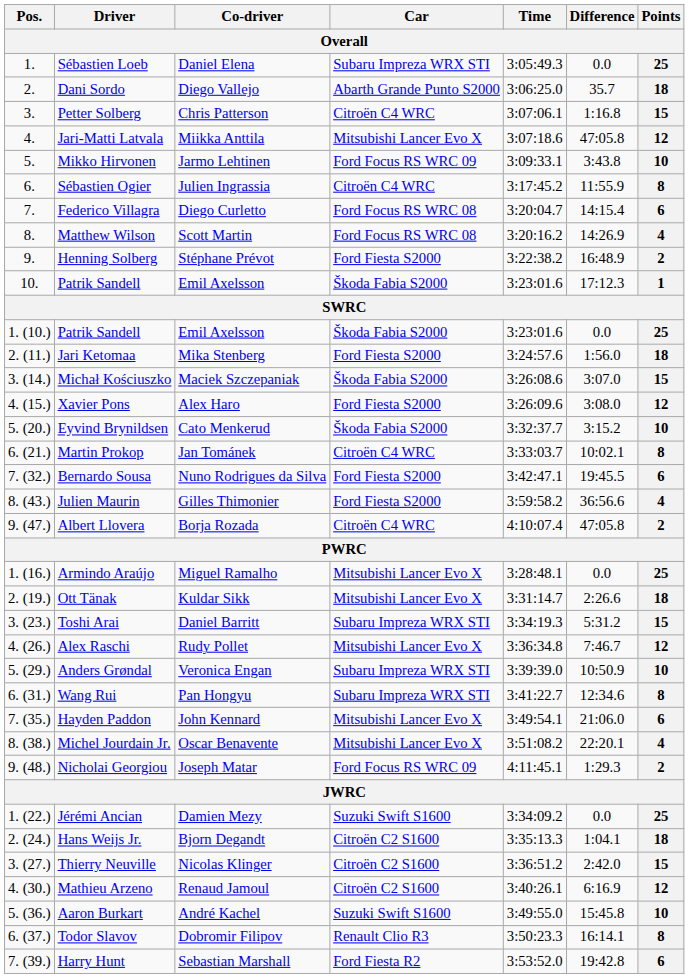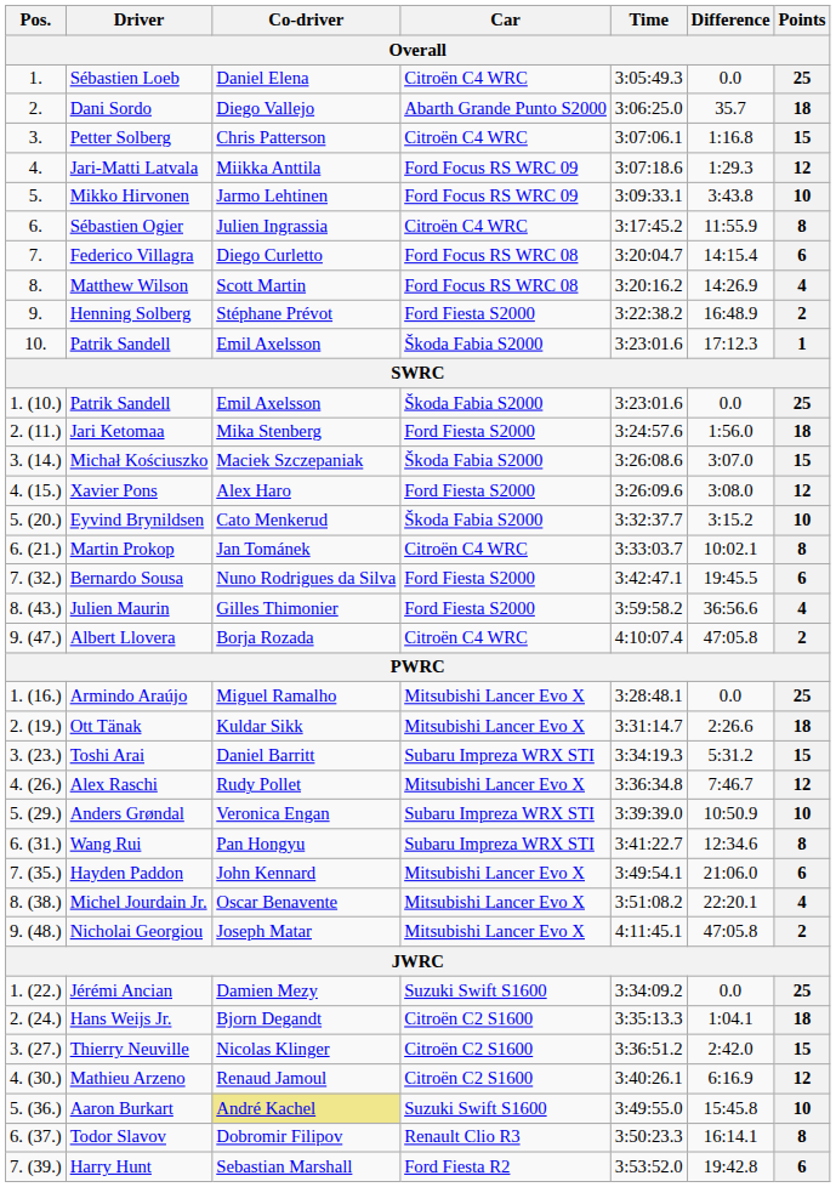 <table class="wikitable" style="text-align: center; font-size: 90%; max-width: 950px;">
 <tr>
 <th>Pos.</th>
 <th>Driver</th>
 <th>Co-driver</th>
 <th>Car</th>
 <th>Time</th>
 <th>Difference</th>
 <th>Points</th>
 </tr>
 <tr>
 <th colspan=7>Overall</th>
 </tr>
 <tr>
 <td>1.</td>
 <td align="left"> <a href='#'>Sébastien Loeb</a></td>
 <td align="left"> <a href='#'>Daniel Elena</a></td>
-<td align="left"><a href='#'>Subaru Impreza WRX STI</a></td>
+<td align="left"><a href='#'>Citroën C4 WRC</a></td>
 <td>3:05:49.3</td>
 <td>0.0</td>
 <th>25</th>
 </tr>
 <tr>
 <td>2.</td>
 <td align="left"> <a href='#'>Dani Sordo</a></td>
 <td align="left"> <a href='#'>Diego Vallejo</a></td>
 <td align="left"><a href='#'>Abarth Grande Punto S2000</a></td>
 <td>3:06:25.0</td>
 <td>35.7</td>
 <th>18</th>
 </tr>
 <tr>
 <td>3.</td>
 <td align="left"> <a href='#'>Petter Solberg</a></td>
 <td align="left"> <a href='#'>Chris Patterson</a></td>
 <td align="left"><a href='#'>Citroën C4 WRC</a></td>
 <td>3:07:06.1</td>
 <td>1:16.8</td>
 <th>15</th>
 </tr>
 <tr>
 <td>4.</td>
 <td align="left"> <a href='#'>Jari-Matti Latvala</a></td>
 <td align="left"> <a href='#'>Miikka Anttila</a></td>
-<td align="left"><a href='#'>Mitsubishi Lancer Evo X</a></td>
+<td align="left"><a href='#'>Ford Focus RS WRC 09</a></td>
 <td>3:07:18.6</td>
-<td>47:05.8</td>
+<td>1:29.3</td>
 <th>12</th>
 </tr>
 <tr>
 <td>5.</td>
 <td align="left"> <a href='#'>Mikko Hirvonen</a></td>
 <td align="left"> <a href='#'>Jarmo Lehtinen</a></td>
 <td align="left"><a href='#'>Ford Focus RS WRC 09</a></td>
 <td>3:09:33.1</td>
 <td>3:43.8</td>
 <th>10</th>
 </tr>
 <tr>
 <td>6.</td>
 <td align="left"> <a href='#'>Sébastien Ogier</a></td>
 <td align="left"> <a href='#'>Julien Ingrassia</a></td>
 <td align="left"><a href='#'>Citroën C4 WRC</a></td>
 <td>3:17:45.2</td>
 <td>11:55.9</td>
 <th>8</th>
 </tr>
 <tr>
 <td>7.</td>
 <td align="left"> <a href='#'>Federico Villagra</a></td>
 <td align="left"> <a href='#'>Diego Curletto</a></td>
 <td align="left"><a href='#'>Ford Focus RS WRC 08</a></td>
 <td>3:20:04.7</td>
 <td>14:15.4</td>
 <th>6</th>
 </tr>
 <tr>
 <td>8.</td>
 <td align="left"> <a href='#'>Matthew Wilson</a></td>
 <td align="left"> <a href='#'>Scott Martin</a></td>
 <td align="left"><a href='#'>Ford Focus RS WRC 08</a></td>
 <td>3:20:16.2</td>
 <td>14:26.9</td>
 <th>4</th>
 </tr>
 <tr>
 <td>9.</td>
 <td align="left"> <a href='#'>Henning Solberg</a></td>
 <td align="left"> <a href='#'>Stéphane Prévot</a></td>
 <td align="left"><a href='#'>Ford Fiesta S2000</a></td>
 <td>3:22:38.2</td>
 <td>16:48.9</td>
 <th>2</th>
 </tr>
 <tr>
 <td>10.</td>
 <td align="left"> <a href='#'>Patrik Sandell</a></td>
 <td align="left"> <a href='#'>Emil Axelsson</a></td>
 <td align="left"><a href='#'>Škoda Fabia S2000</a></td>
 <td>3:23:01.6</td>
 <td>17:12.3</td>
 <th>1</th>
 </tr>
 <tr>
 <th colspan=7>SWRC</th>
 </tr>
 <tr>
 <td>1. (10.)</td>
 <td align="left"> <a href='#'>Patrik Sandell</a></td>
 <td align="left"> <a href='#'>Emil Axelsson</a></td>
 <td align="left"><a href='#'>Škoda Fabia S2000</a></td>
 <td>3:23:01.6</td>
 <td>0.0</td>
 <th>25</th>
 </tr>
 <tr>
 <td>2. (11.)</td>
 <td align="left"> <a href='#'>Jari Ketomaa</a></td>
 <td align="left"> <a href='#'>Mika Stenberg</a></td>
 <td align="left"><a href='#'>Ford Fiesta S2000</a></td>
 <td>3:24:57.6</td>
 <td>1:56.0</td>
 <th>18</th>
 </tr>
 <tr>
 <td>3. (14.)</td>
 <td align="left"> <a href='#'>Michał Kościuszko</a></td>
 <td align="left"> <a href='#'>Maciek Szczepaniak</a></td>
 <td align="left"><a href='#'>Škoda Fabia S2000</a></td>
 <td>3:26:08.6</td>
 <td>3:07.0</td>
 <th>15</th>
 </tr>
 <tr>
 <td>4. (15.)</td>
 <td align="left"> <a href='#'>Xavier Pons</a></td>
 <td align="left"> <a href='#'>Alex Haro</a></td>
 <td align="left"><a href='#'>Ford Fiesta S2000</a></td>
 <td>3:26:09.6</td>
 <td>3:08.0</td>
 <th>12</th>
 </tr>
 <tr>
 <td>5. (20.)</td>
 <td align="left"> <a href='#'>Eyvind Brynildsen</a></td>
 <td align="left"> <a href='#'>Cato Menkerud</a></td>
 <td align="left"><a href='#'>Škoda Fabia S2000</a></td>
 <td>3:32:37.7</td>
 <td>3:15.2</td>
 <th>10</th>
 </tr>
 <tr>
 <td>6. (21.)</td>
 <td align="left"> <a href='#'>Martin Prokop</a></td>
 <td align="left"> <a href='#'>Jan Tománek</a></td>
 <td align="left"><a href='#'>Citroën C4 WRC</a></td>
 <td>3:33:03.7</td>
 <td>10:02.1</td>
 <th>8</th>
 </tr>
 <tr>
 <td>7. (32.)</td>
 <td align="left"> <a href='#'>Bernardo Sousa</a></td>
 <td align="left"> <a href='#'>Nuno Rodrigues da Silva</a></td>
 <td align="left"><a href='#'>Ford Fiesta S2000</a></td>
 <td>3:42:47.1</td>
 <td>19:45.5</td>
 <th>6</th>
 </tr>
 <tr>
 <td>8. (43.)</td>
 <td align="left"> <a href='#'>Julien Maurin</a></td>
 <td align="left"> <a href='#'>Gilles Thimonier</a></td>
 <td align="left"><a href='#'>Ford Fiesta S2000</a></td>
 <td>3:59:58.2</td>
 <td>36:56.6</td>
 <th>4</th>
 </tr>
 <tr>
 <td>9. (47.)</td>
 <td align="left"> <a href='#'>Albert Llovera</a></td>
 <td align="left"> <a href='#'>Borja Rozada</a></td>
 <td align="left"><a href='#'>Citroën C4 WRC</a></td>
 <td>4:10:07.4</td>
 <td>47:05.8</td>
 <th>2</th>
 </tr>
 <tr>
 <th colspan=7>PWRC</th>
 </tr>
 <tr>
 <td>1. (16.)</td>
 <td align="left"> <a href='#'>Armindo Araújo</a></td>
 <td align="left"> <a href='#'>Miguel Ramalho</a></td>
 <td align="left"><a href='#'>Mitsubishi Lancer Evo X</a></td>
 <td>3:28:48.1</td>
 <td>0.0</td>
 <th>25</th>
 </tr>
 <tr>
 <td>2. (19.)</td>
 <td align="left"> <a href='#'>Ott Tänak</a></td>
 <td align="left"> <a href='#'>Kuldar Sikk</a></td>
 <td align="left"><a href='#'>Mitsubishi Lancer Evo X</a></td>
 <td>3:31:14.7</td>
 <td>2:26.6</td>
 <th>18</th>
 </tr>
 <tr>
 <td>3. (23.)</td>
 <td align="left"> <a href='#'>Toshi Arai</a></td>
 <td align="left"> <a href='#'>Daniel Barritt</a></td>
 <td align="left"><a href='#'>Subaru Impreza WRX STI</a></td>
 <td>3:34:19.3</td>
 <td>5:31.2</td>
 <th>15</th>
 </tr>
 <tr>
 <td>4. (26.)</td>
 <td align="left"> <a href='#'>Alex Raschi</a></td>
 <td align="left"> <a href='#'>Rudy Pollet</a></td>
 <td align="left"><a href='#'>Mitsubishi Lancer Evo X</a></td>
 <td>3:36:34.8</td>
 <td>7:46.7</td>
 <th>12</th>
 </tr>
 <tr>
 <td>5. (29.)</td>
 <td align="left"> <a href='#'>Anders Grøndal</a></td>
 <td align="left"> <a href='#'>Veronica Engan</a></td>
 <td align="left"><a href='#'>Subaru Impreza WRX STI</a></td>
 <td>3:39:39.0</td>
 <td>10:50.9</td>
 <th>10</th>
 </tr>
 <tr>
 <td>6. (31.)</td>
 <td align="left"> <a href='#'>Wang Rui</a></td>
 <td align="left"> <a href='#'>Pan Hongyu</a></td>
 <td align="left"><a href='#'>Subaru Impreza WRX STI</a></td>
 <td>3:41:22.7</td>
 <td>12:34.6</td>
 <th>8</th>
 </tr>
 <tr>
 <td>7. (35.)</td>
 <td align="left"> <a href='#'>Hayden Paddon</a></td>
 <td align="left"> <a href='#'>John Kennard</a></td>
 <td align="left"><a href='#'>Mitsubishi Lancer Evo X</a></td>
 <td>3:49:54.1</td>
 <td>21:06.0</td>
 <th>6</th>
 </tr>
 <tr>
 <td>8. (38.)</td>
 <td align="left"> <a href='#'>Michel Jourdain Jr.</a></td>
 <td align="left"> <a href='#'>Oscar Benavente</a></td>
 <td align="left"><a href='#'>Mitsubishi Lancer Evo X</a></td>
 <td>3:51:08.2</td>
 <td>22:20.1</td>
 <th>4</th>
 </tr>
 <tr>
 <td>9. (48.)</td>
 <td align="left"> <a href='#'>Nicholai Georgiou</a></td>
 <td align="left"> <a href='#'>Joseph Matar</a></td>
-<td align="left"><a href='#'>Ford Focus RS WRC 09</a></td>
+<td align="left"><a href='#'>Mitsubishi Lancer Evo X</a></td>
 <td>4:11:45.1</td>
-<td>1:29.3</td>
+<td>47:05.8</td>
 <th>2</th>
 </tr>
 <tr>
 <th colspan=7>JWRC</th>
 </tr>
 <tr>
 <td>1. (22.)</td>
 <td align="left"> <a href='#'>Jérémi Ancian</a></td>
 <td align="left"> <a href='#'>Damien Mezy</a></td>
 <td align="left"><a href='#'>Suzuki Swift S1600</a></td>
 <td>3:34:09.2</td>
 <td>0.0</td>
 <th>25</th>
 </tr>
 <tr>
 <td>2. (24.)</td>
 <td align="left"> <a href='#'>Hans Weijs Jr.</a></td>
 <td align="left"> <a href='#'>Bjorn Degandt</a></td>
 <td align="left"><a href='#'>Citroën C2 S1600</a></td>
 <td>3:35:13.3</td>
 <td>1:04.1</td>
 <th>18</th>
 </tr>
 <tr>
 <td>3. (27.)</td>
 <td align="left"> <a href='#'>Thierry Neuville</a></td>
 <td align="left"> <a href='#'>Nicolas Klinger</a></td>
 <td align="left"><a href='#'>Citroën C2 S1600</a></td>
 <td>3:36:51.2</td>
 <td>2:42.0</td>
 <th>15</th>
 </tr>
 <tr>
 <td>4. (30.)</td>
 <td align="left"> <a href='#'>Mathieu Arzeno</a></td>
 <td align="left"> <a href='#'>Renaud Jamoul</a></td>
 <td align="left"><a href='#'>Citroën C2 S1600</a></td>
 <td>3:40:26.1</td>
 <td>6:16.9</td>
 <th>12</th>
 </tr>
 <tr>
 <td>5. (36.)</td>
 <td align="left"> <a href='#'>Aaron Burkart</a></td>
-<td align="left"> <a href='#'>André Kachel</a></td>
+<td align="left" style="background: khaki;"> <a href='#'>André Kachel</a></td>
 <td align="left"><a href='#'>Suzuki Swift S1600</a></td>
 <td>3:49:55.0</td>
 <td>15:45.8</td>
 <th>10</th>
 </tr>
 <tr>
 <td>6. (37.)</td>
 <td align="left"> <a href='#'>Todor Slavov</a></td>
 <td align="left"> <a href='#'>Dobromir Filipov</a></td>
 <td align="left"><a href='#'>Renault Clio R3</a></td>
 <td>3:50:23.3</td>
 <td>16:14.1</td>
 <th>8</th>
 </tr>
 <tr>
 <td>7. (39.)</td>
 <td align="left"> <a href='#'>Harry Hunt</a></td>
 <td align="left"> <a href='#'>Sebastian Marshall</a></td>
 <td align="left"><a href='#'>Ford Fiesta R2</a></td>
 <td>3:53:52.0</td>
 <td>19:42.8</td>
 <th>6</th>
 </tr>
 </table>
